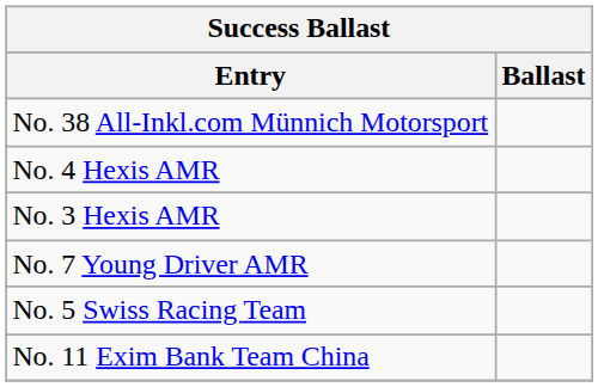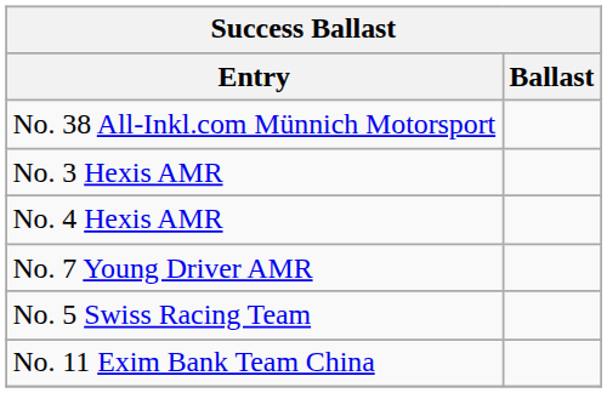 <table class="wikitable" style="font-size: 85%; float:right; margin-left:1em; margin-right:0">
 <tr>
 <th colspan=2>Success Ballast</th>
 </tr>
 <tr>
 <th>Entry</th>
 <th>Ballast</th>
 </tr>
 <tr>
 <td>No. 38 <a href='#'>All-Inkl.com Münnich Motorsport</a></td>
 <td></td>
 </tr>
 <tr>
-<td>No. 4 <a href='#'>Hexis AMR</a></td>
+<td>No. 3 <a href='#'>Hexis AMR</a></td>
 <td></td>
 </tr>
 <tr>
-<td>No. 3 <a href='#'>Hexis AMR</a></td>
+<td>No. 4 <a href='#'>Hexis AMR</a></td>
 <td></td>
 </tr>
 <tr>
 <td>No. 7 <a href='#'>Young Driver AMR</a></td>
 <td></td>
 </tr>
 <tr>
 <td>No. 5 <a href='#'>Swiss Racing Team</a></td>
 <td></td>
 </tr>
 <tr>
 <td>No. 11 <a href='#'>Exim Bank Team China</a></td>
 <td></td>
 </tr>
 <tr>
 </tr>
 </table>
